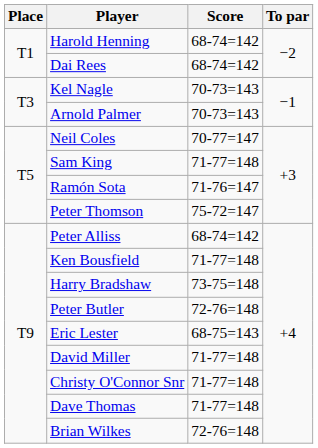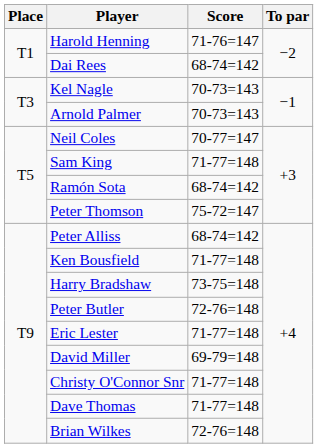 <table class="wikitable">
 <tr>
 <th>Place</th>
 <th>Player</th>
 <th>Score</th>
 <th>To par</th>
 </tr>
 <tr>
 <td rowspan="2" align=center>T1</td>
 <td> <a href='#'>Harold Henning</a></td>
-<td align=center>68-74=142</td>
+<td align=center>71-76=147</td>
 <td rowspan="2" align=center>−2</td>
 </tr>
 <tr>
 <td> <a href='#'>Dai Rees</a></td>
 <td align=center>68-74=142</td>
 </tr>
 <tr>
 <td rowspan="2" align=center>T3</td>
 <td> <a href='#'>Kel Nagle</a></td>
 <td align=center>70-73=143</td>
 <td rowspan="2" align=center>−1</td>
 </tr>
 <tr>
 <td> <a href='#'>Arnold Palmer</a></td>
 <td align=center>70-73=143</td>
 </tr>
 <tr>
 <td rowspan="4" align=center>T5</td>
 <td> <a href='#'>Neil Coles</a></td>
 <td align=center>70-77=147</td>
 <td rowspan="4" align=center>+3</td>
 </tr>
 <tr>
 <td> <a href='#'>Sam King</a></td>
 <td align=center>71-77=148</td>
 </tr>
 <tr>
 <td> <a href='#'>Ramón Sota</a></td>
-<td align=center>71-76=147</td>
+<td align=center>68-74=142</td>
 </tr>
 <tr>
 <td> <a href='#'>Peter Thomson</a></td>
 <td align=center>75-72=147</td>
 </tr>
 <tr>
 <td rowspan="9" align=center>T9</td>
 <td> <a href='#'>Peter Alliss</a></td>
 <td align=center>68-74=142</td>
 <td rowspan="9" align=center>+4</td>
 </tr>
 <tr>
 <td> <a href='#'>Ken Bousfield</a></td>
 <td align=center>71-77=148</td>
 </tr>
 <tr>
 <td> <a href='#'>Harry Bradshaw</a></td>
 <td align=center>73-75=148</td>
 </tr>
 <tr>
 <td> <a href='#'>Peter Butler</a></td>
 <td align=center>72-76=148</td>
 </tr>
 <tr>
 <td> <a href='#'>Eric Lester</a></td>
-<td align=center>68-75=143</td>
+<td align=center>71-77=148</td>
 </tr>
 <tr>
 <td> <a href='#'>David Miller</a></td>
-<td align=center>71-77=148</td>
+<td align=center>69-79=148</td>
 </tr>
 <tr>
 <td> <a href='#'>Christy O'Connor Snr</a></td>
 <td align=center>71-77=148</td>
 </tr>
 <tr>
 <td> <a href='#'>Dave Thomas</a></td>
 <td align=center>71-77=148</td>
 </tr>
 <tr>
 <td> <a href='#'>Brian Wilkes</a></td>
 <td align=center>72-76=148</td>
 </tr>
 </table>
